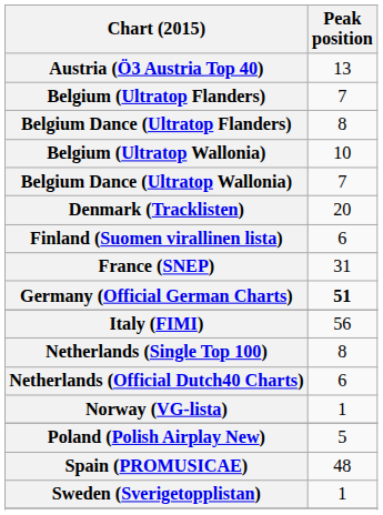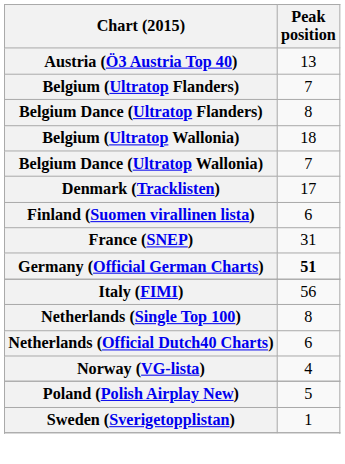 <table class="wikitable sortable plainrowheaders" style="text-align:center;">
 <tr>
 <th>Chart (2015)</th>
 <th>Peak<br>position</th>
 </tr>
 <tr>
 <th scope="row">Austria (<a href='#'>Ö3 Austria Top 40</a>)</th>
 <td>13</td>
 </tr>
 <tr>
 <th scope="row">Belgium (<a href='#'>Ultratop</a> Flanders)</th>
 <td>7</td>
 </tr>
 <tr>
 <th scope="row">Belgium Dance (<a href='#'>Ultratop</a> Flanders)</th>
 <td>8</td>
 </tr>
 <tr>
 <th scope="row">Belgium (<a href='#'>Ultratop</a> Wallonia)</th>
-<td>10</td>
+<td>18</td>
 </tr>
 <tr>
 <th scope="row">Belgium Dance (<a href='#'>Ultratop</a> Wallonia)</th>
 <td>7</td>
 </tr>
 <tr>
 <th scope="row">Denmark (<a href='#'>Tracklisten</a>)</th>
-<td>20</td>
+<td>17</td>
 </tr>
 <tr>
 <th scope="row">Finland (<a href='#'>Suomen virallinen lista</a>)</th>
 <td>6</td>
 </tr>
 <tr>
 <th scope="row">France (<a href='#'>SNEP</a>)</th>
 <td>31</td>
 </tr>
 <tr>
 <th scope="row">Germany (<a href='#'>Official German Charts</a>)</th>
 <td><strong>51</strong></td>
 </tr>
 <tr>
 </tr>
 <tr>
 </tr>
 <tr>
 </tr>
 <tr>
 <th scope="row">Italy (<a href='#'>FIMI</a>)</th>
 <td>56</td>
 </tr>
 <tr>
 <th scope="row">Netherlands (<a href='#'>Single Top 100</a>)</th>
 <td>8</td>
 </tr>
 <tr>
 <th scope="row">Netherlands (<a href='#'>Official Dutch40 Charts</a>)</th>
 <td>6</td>
 </tr>
 <tr>
 <th scope="row">Norway (<a href='#'>VG-lista</a>)</th>
-<td>1</td>
+<td>4</td>
 </tr>
 <tr>
 </tr>
 <tr>
 <th scope="row">Poland (<a href='#'>Polish Airplay New</a>)</th>
 <td align="center">5</td>
-</tr>
-<tr>
-<th scope="row">Spain (<a href='#'>PROMUSICAE</a>)</th>
-<td>48</td>
 </tr>
 <tr>
 <th scope="row">Sweden (<a href='#'>Sverigetopplistan</a>)</th>
 <td>1</td>
 </tr>
 <tr>
 </tr>
 <tr>
 </tr>
 <tr>
 </tr>
 <tr>
 </tr>
 <tr>
 </tr>
 <tr>
 </tr>
 </table>
